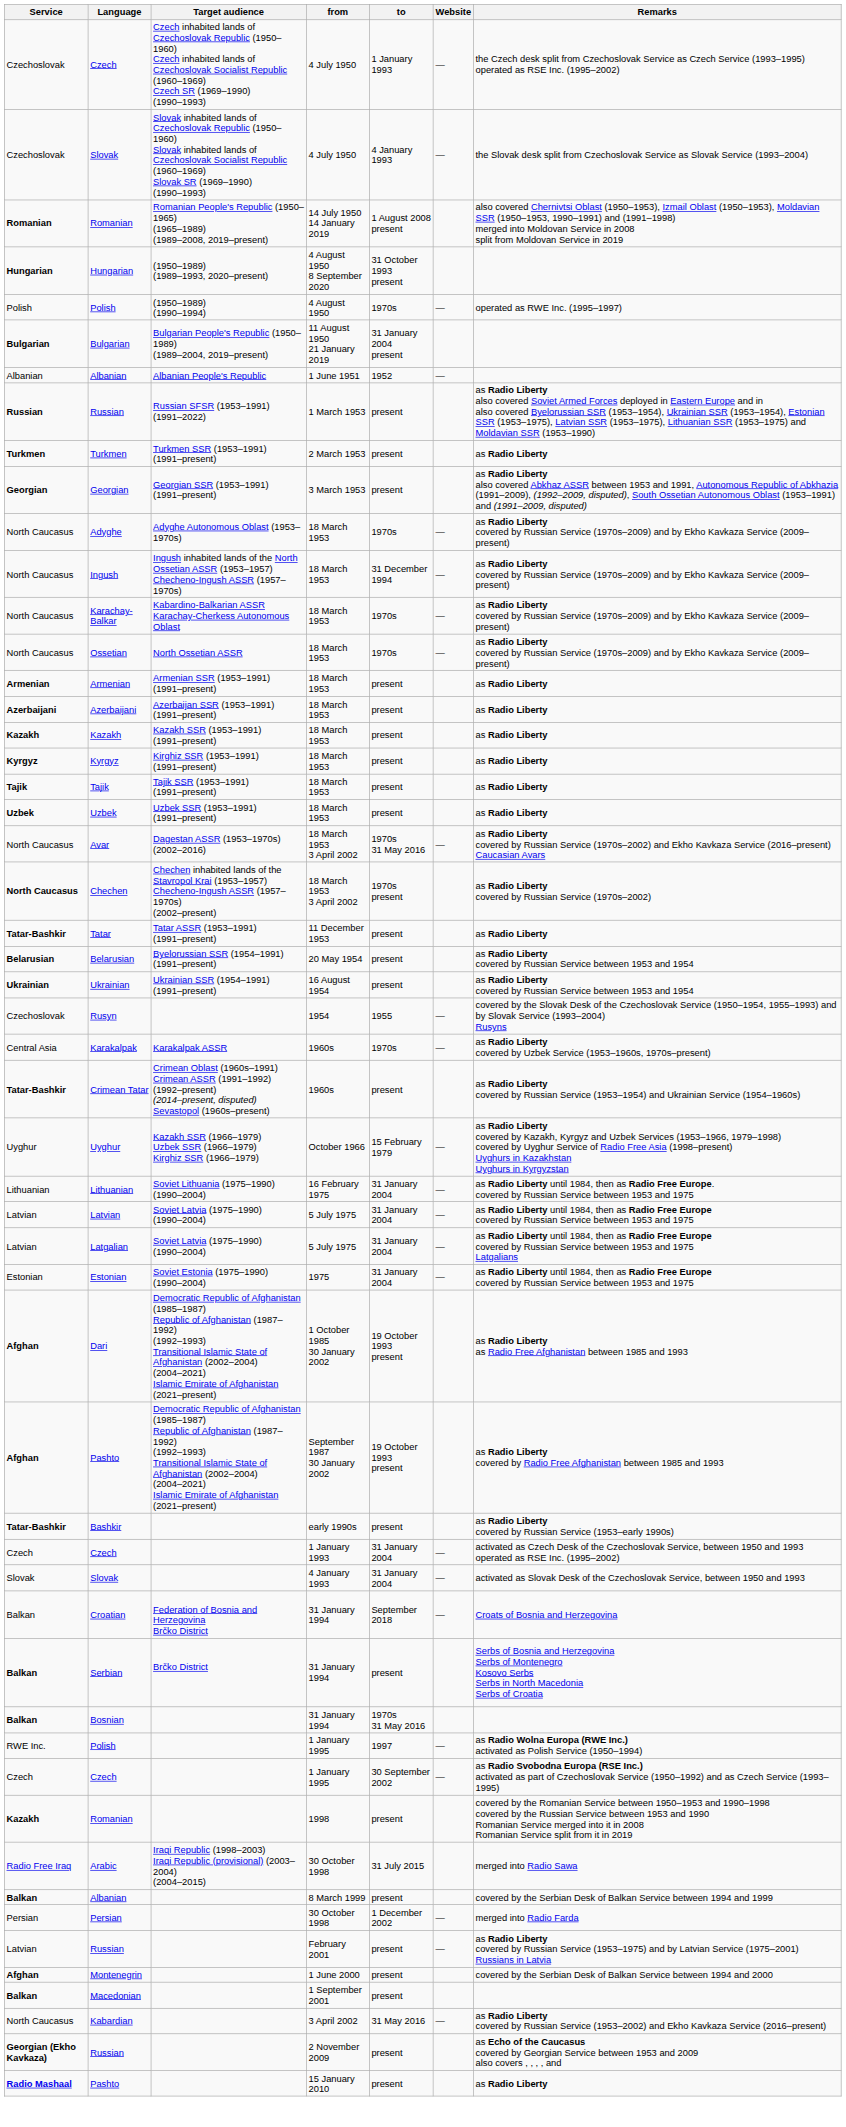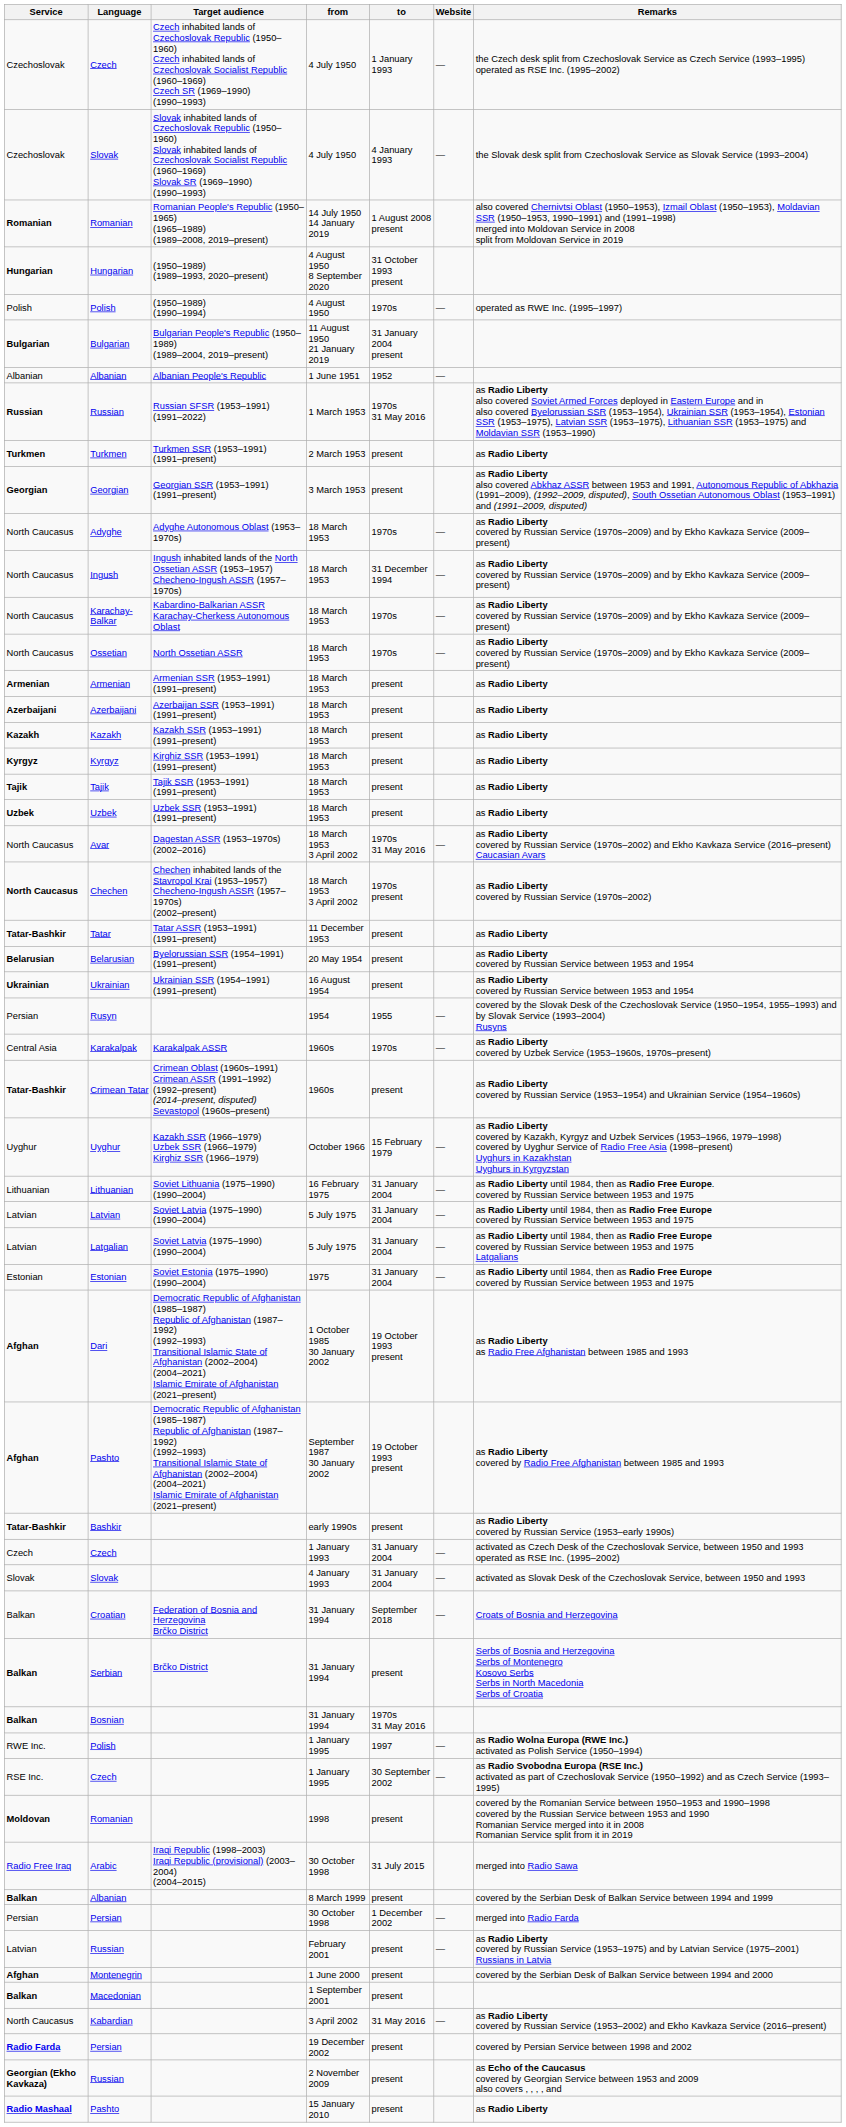 <table class="wikitable sortable" style="font-size: 87%;">
 <tr>
 <th>Service</th>
 <th>Language</th>
 <th>Target audience</th>
 <th>from</th>
 <th>to</th>
 <th>Website</th>
 <th>Remarks</th>
 </tr>
 <tr>
 <td>Czechoslovak</td>
 <td><a href='#'>Czech</a></td>
 <td><a href='#'>Czech</a> inhabited lands of  <a href='#'>Czechoslovak Republic</a> (1950–1960)<br><a href='#'>Czech</a> inhabited lands of  <a href='#'>Czechoslovak Socialist Republic</a> (1960–1969)<br> <a href='#'>Czech SR</a> (1969–1990)<br> (1990–1993)</td>
 <td>4 July 1950</td>
 <td>1 January 1993</td>
 <td>—</td>
 <td>the Czech desk split from Czechoslovak Service as Czech Service (1993–1995)<br>operated as RSE Inc. (1995–2002)</td>
 </tr>
 <tr>
 <td>Czechoslovak</td>
 <td><a href='#'>Slovak</a></td>
 <td><a href='#'>Slovak</a> inhabited lands of  <a href='#'>Czechoslovak Republic</a> (1950–1960)<br><a href='#'>Slovak</a> inhabited lands of  <a href='#'>Czechoslovak Socialist Republic</a> (1960–1969)<br> <a href='#'>Slovak SR</a> (1969–1990)<br> (1990–1993)</td>
 <td>4 July 1950</td>
 <td>4 January 1993</td>
 <td>—</td>
 <td>the Slovak desk split from Czechoslovak Service as Slovak Service (1993–2004)</td>
 </tr>
 <tr>
 <td><strong>Romanian</strong></td>
 <td><a href='#'>Romanian</a></td>
 <td> <a href='#'>Romanian People's Republic</a> (1950–1965)<br> (1965–1989)<br> (1989–2008, 2019–present)</td>
 <td>14 July 1950<br>14 January 2019</td>
 <td data-sort-value="present">1 August 2008<br>present</td>
 <td></td>
 <td>also covered  <a href='#'>Chernivtsi Oblast</a> (1950–1953),  <a href='#'>Izmail Oblast</a> (1950–1953),  <a href='#'>Moldavian SSR</a> (1950–1953, 1990–1991) and  (1991–1998)<br>merged into Moldovan Service in 2008<br>split from Moldovan Service in 2019</td>
 </tr>
 <tr>
 <td><strong>Hungarian</strong></td>
 <td><a href='#'>Hungarian</a></td>
 <td> (1950–1989)<br> (1989–1993, 2020–present)</td>
 <td>4 August 1950<br>8 September 2020</td>
 <td data-sort-value="present">31 October 1993<br>present</td>
 <td></td>
 <td></td>
 </tr>
 <tr>
 <td>Polish</td>
 <td><a href='#'>Polish</a></td>
 <td> (1950–1989)<br> (1990–1994)</td>
 <td>4 August 1950</td>
 <td>1970s</td>
 <td>—</td>
 <td>operated as RWE Inc. (1995–1997)</td>
 </tr>
 <tr>
 <td><strong>Bulgarian</strong></td>
 <td><a href='#'>Bulgarian</a></td>
 <td> <a href='#'>Bulgarian People's Republic</a> (1950–1989)<br> (1989–2004, 2019–present)</td>
 <td>11 August 1950<br>21 January 2019</td>
 <td data-sort-value="present">31 January 2004<br>present</td>
 <td></td>
 <td></td>
 </tr>
 <tr>
 <td>Albanian</td>
 <td><a href='#'>Albanian</a></td>
 <td> <a href='#'>Albanian People's Republic</a></td>
 <td>1 June 1951</td>
 <td>1952</td>
 <td>—</td>
 <td></td>
 </tr>
 <tr>
 <td><strong>Russian</strong></td>
 <td><a href='#'>Russian</a></td>
 <td> <a href='#'>Russian SFSR</a> (1953–1991)<br> (1991–2022)</td>
 <td>1 March 1953</td>
-<td data-sort-value="present">present</td>
+<td data-sort-value="2016">1970s<br>31 May 2016</td>
 <td></td>
 <td>as <strong>Radio Liberty</strong><br>also covered  <a href='#'>Soviet Armed Forces</a> deployed in <a href='#'>Eastern Europe</a> and in <br>also covered  <a href='#'>Byelorussian SSR</a> (1953–1954),  <a href='#'>Ukrainian SSR</a> (1953–1954),  <a href='#'>Estonian SSR</a> (1953–1975),  <a href='#'>Latvian SSR</a> (1953–1975),  <a href='#'>Lithuanian SSR</a> (1953–1975) and  <a href='#'>Moldavian SSR</a> (1953–1990)</td>
 </tr>
 <tr>
 <td><strong>Turkmen</strong></td>
 <td><a href='#'>Turkmen</a></td>
 <td> <a href='#'>Turkmen SSR</a> (1953–1991)<br> (1991–present)</td>
 <td>2 March 1953</td>
 <td data-sort-value="present">present</td>
 <td></td>
 <td>as <strong>Radio Liberty</strong></td>
 </tr>
 <tr>
 <td><strong>Georgian</strong></td>
 <td><a href='#'>Georgian</a></td>
 <td> <a href='#'>Georgian SSR</a> (1953–1991)<br> (1991–present)</td>
 <td>3 March 1953</td>
 <td data-sort-value="present">present</td>
 <td></td>
 <td>as <strong>Radio Liberty</strong><br>also covered  <a href='#'>Abkhaz ASSR</a> between 1953 and 1991,  <a href='#'>Autonomous Republic of Abkhazia</a> (1991–2009), <em> (1992–2009, disputed)</em>,  <a href='#'>South Ossetian Autonomous Oblast</a> (1953–1991) and <em> (1991–2009, disputed)</em></td>
 </tr>
 <tr>
 <td>North Caucasus</td>
 <td><a href='#'>Adyghe</a></td>
 <td> <a href='#'>Adyghe Autonomous Oblast</a> (1953–1970s)</td>
 <td>18 March 1953</td>
 <td>1970s</td>
 <td>—</td>
 <td>as <strong>Radio Liberty</strong><br>covered by Russian Service (1970s–2009) and by Ekho Kavkaza Service (2009–present)</td>
 </tr>
 <tr>
 <td>North Caucasus</td>
 <td><a href='#'>Ingush</a></td>
 <td><a href='#'>Ingush</a> inhabited lands of the  <a href='#'>North Ossetian ASSR</a> (1953–1957)<br> <a href='#'>Checheno-Ingush ASSR</a> (1957–1970s)</td>
 <td>18 March 1953</td>
 <td>31 December 1994</td>
 <td>—</td>
 <td>as <strong>Radio Liberty</strong><br>covered by Russian Service (1970s–2009) and by Ekho Kavkaza Service (2009–present)</td>
 </tr>
 <tr>
 <td>North Caucasus</td>
 <td><a href='#'>Karachay-Balkar</a></td>
 <td> <a href='#'>Kabardino-Balkarian ASSR</a><br> <a href='#'>Karachay-Cherkess Autonomous Oblast</a></td>
 <td>18 March 1953</td>
 <td>1970s</td>
 <td>—</td>
 <td>as <strong>Radio Liberty</strong><br>covered by Russian Service (1970s–2009) and by Ekho Kavkaza Service (2009–present)</td>
 </tr>
 <tr>
 <td>North Caucasus</td>
 <td><a href='#'>Ossetian</a></td>
 <td> <a href='#'>North Ossetian ASSR</a></td>
 <td>18 March 1953</td>
 <td>1970s</td>
 <td>—</td>
 <td>as <strong>Radio Liberty</strong><br>covered by Russian Service (1970s–2009) and by Ekho Kavkaza Service (2009–present)</td>
 </tr>
 <tr>
 <td><strong>Armenian</strong></td>
 <td><a href='#'>Armenian</a></td>
 <td> <a href='#'>Armenian SSR</a> (1953–1991)<br> (1991–present)</td>
 <td>18 March 1953</td>
 <td data-sort-value="present">present</td>
 <td></td>
 <td>as <strong>Radio Liberty</strong></td>
 </tr>
 <tr>
 <td><strong>Azerbaijani</strong></td>
 <td><a href='#'>Azerbaijani</a></td>
 <td> <a href='#'>Azerbaijan SSR</a> (1953–1991)<br> (1991–present)</td>
 <td>18 March 1953</td>
 <td data-sort-value="present">present</td>
 <td></td>
 <td>as <strong>Radio Liberty</strong></td>
 </tr>
 <tr>
 <td><strong>Kazakh</strong></td>
 <td><a href='#'>Kazakh</a></td>
 <td> <a href='#'>Kazakh SSR</a> (1953–1991)<br> (1991–present)</td>
 <td>18 March 1953</td>
 <td data-sort-value="present">present</td>
 <td></td>
 <td>as <strong>Radio Liberty</strong></td>
 </tr>
 <tr>
 <td><strong>Kyrgyz</strong></td>
 <td><a href='#'>Kyrgyz</a></td>
 <td> <a href='#'>Kirghiz SSR</a> (1953–1991)<br> (1991–present)</td>
 <td>18 March 1953</td>
 <td data-sort-value="present">present</td>
 <td></td>
 <td>as <strong>Radio Liberty</strong></td>
 </tr>
 <tr>
 <td><strong>Tajik</strong></td>
 <td><a href='#'>Tajik</a></td>
 <td> <a href='#'>Tajik SSR</a> (1953–1991)<br> (1991–present)</td>
 <td>18 March 1953</td>
 <td data-sort-value="present">present</td>
 <td></td>
 <td>as <strong>Radio Liberty</strong></td>
 </tr>
 <tr>
 <td><strong>Uzbek</strong></td>
 <td><a href='#'>Uzbek</a></td>
 <td> <a href='#'>Uzbek SSR</a> (1953–1991)<br> (1991–present)</td>
 <td>18 March 1953</td>
 <td data-sort-value="present">present</td>
 <td></td>
 <td>as <strong>Radio Liberty</strong></td>
 </tr>
 <tr>
 <td>North Caucasus</td>
 <td><a href='#'>Avar</a></td>
 <td> <a href='#'>Dagestan ASSR</a> (1953–1970s)<br> (2002–2016)</td>
 <td>18 March 1953<br>3 April 2002</td>
 <td data-sort-value="2016">1970s<br>31 May 2016</td>
 <td>—</td>
 <td>as <strong>Radio Liberty</strong><br>covered by Russian Service (1970s–2002) and Ekho Kavkaza Service (2016–present)<br><a href='#'>Caucasian Avars</a></td>
 </tr>
 <tr>
 <td><strong>North Caucasus</strong></td>
 <td><a href='#'>Chechen</a></td>
 <td><a href='#'>Chechen</a> inhabited lands of the  <a href='#'>Stavropol Krai</a> (1953–1957)<br> <a href='#'>Checheno-Ingush ASSR</a> (1957–1970s)<br> (2002–present)</td>
 <td>18 March 1953<br>3 April 2002</td>
 <td data-sort-value="present">1970s<br>present</td>
 <td></td>
 <td>as <strong>Radio Liberty</strong><br>covered by Russian Service (1970s–2002)</td>
 </tr>
 <tr>
 <td><strong>Tatar-Bashkir</strong></td>
 <td><a href='#'>Tatar</a></td>
 <td> <a href='#'>Tatar ASSR</a> (1953–1991)<br> (1991–present)</td>
 <td>11 December 1953</td>
 <td data-sort-value="present">present</td>
 <td></td>
 <td>as <strong>Radio Liberty</strong></td>
 </tr>
 <tr>
 <td><strong>Belarusian</strong></td>
 <td><a href='#'>Belarusian</a></td>
 <td> <a href='#'>Byelorussian SSR</a> (1954–1991)<br> (1991–present)</td>
 <td>20 May 1954</td>
 <td data-sort-value="present">present</td>
 <td></td>
 <td>as <strong>Radio Liberty</strong><br>covered by Russian Service between 1953 and 1954</td>
 </tr>
 <tr>
 <td><strong>Ukrainian</strong></td>
 <td><a href='#'>Ukrainian</a></td>
 <td> <a href='#'>Ukrainian SSR</a> (1954–1991)<br> (1991–present)</td>
 <td>16 August 1954</td>
 <td data-sort-value="present">present</td>
 <td></td>
 <td>as <strong>Radio Liberty</strong><br>covered by Russian Service between 1953 and 1954</td>
 </tr>
 <tr>
-<td>Czechoslovak</td>
+<td>Persian</td>
 <td><a href='#'>Rusyn</a></td>
 <td></td>
 <td>1954</td>
 <td>1955</td>
 <td>—</td>
 <td>covered by the Slovak Desk of the Czechoslovak Service (1950–1954, 1955–1993) and by Slovak Service (1993–2004)<br><a href='#'>Rusyns</a></td>
 </tr>
 <tr>
 <td>Central Asia</td>
 <td><a href='#'>Karakalpak</a></td>
 <td> <a href='#'>Karakalpak ASSR</a></td>
 <td>1960s</td>
 <td>1970s</td>
 <td>—</td>
 <td>as <strong>Radio Liberty</strong><br>covered by Uzbek Service (1953–1960s, 1970s–present)</td>
 </tr>
 <tr>
 <td><strong>Tatar-Bashkir</strong></td>
 <td><a href='#'>Crimean Tatar</a></td>
 <td>  <a href='#'>Crimean Oblast</a> (1960s–1991)<br> <a href='#'>Crimean ASSR</a> (1991–1992)<br> (1992–present)<br><em> (2014–present, disputed)</em><br> <a href='#'>Sevastopol</a> (1960s–present)</td>
 <td>1960s</td>
 <td data-sort-value="present">present</td>
 <td></td>
 <td>as <strong>Radio Liberty</strong><br>covered by Russian Service (1953–1954) and Ukrainian Service (1954–1960s)</td>
 </tr>
 <tr>
 <td>Uyghur</td>
 <td><a href='#'>Uyghur</a></td>
 <td> <a href='#'>Kazakh SSR</a> (1966–1979)<br> <a href='#'>Uzbek SSR</a> (1966–1979)<br> <a href='#'>Kirghiz SSR</a> (1966–1979)</td>
 <td>October 1966</td>
 <td>15 February 1979</td>
 <td>—</td>
 <td>as <strong>Radio Liberty</strong><br>covered by Kazakh, Kyrgyz and Uzbek Services (1953–1966, 1979–1998)<br>covered by Uyghur Service of <a href='#'>Radio Free Asia</a> (1998–present)<br><a href='#'>Uyghurs in Kazakhstan</a><br><a href='#'>Uyghurs in Kyrgyzstan</a></td>
 </tr>
 <tr>
 <td>Lithuanian</td>
 <td><a href='#'>Lithuanian</a></td>
 <td> <a href='#'>Soviet Lithuania</a> (1975–1990)<br> (1990–2004)</td>
 <td>16 February 1975</td>
 <td>31 January 2004</td>
 <td>—</td>
 <td>as <strong>Radio Liberty</strong> until 1984, then as <strong>Radio Free Europe</strong>.<br>covered by Russian Service between 1953 and 1975</td>
 </tr>
 <tr>
 <td>Latvian</td>
 <td><a href='#'>Latvian</a></td>
 <td> <a href='#'>Soviet Latvia</a> (1975–1990)<br> (1990–2004)</td>
 <td>5 July 1975</td>
 <td>31 January 2004</td>
 <td>—</td>
 <td>as <strong>Radio Liberty</strong> until 1984, then as <strong>Radio Free Europe</strong><br>covered by Russian Service between 1953 and 1975</td>
 </tr>
 <tr>
 <td>Latvian</td>
 <td><a href='#'>Latgalian</a></td>
 <td> <a href='#'>Soviet Latvia</a> (1975–1990)<br> (1990–2004)</td>
 <td>5 July 1975</td>
 <td>31 January 2004</td>
 <td>—</td>
 <td>as <strong>Radio Liberty</strong> until 1984, then as <strong>Radio Free Europe</strong><br>covered by Russian Service between 1953 and 1975<br><a href='#'>Latgalians</a></td>
 </tr>
 <tr>
 <td>Estonian</td>
 <td><a href='#'>Estonian</a></td>
 <td> <a href='#'>Soviet Estonia</a> (1975–1990)<br> (1990–2004)</td>
 <td>1975</td>
 <td>31 January 2004</td>
 <td>—</td>
 <td>as <strong>Radio Liberty</strong> until 1984, then as <strong>Radio Free Europe</strong><br>covered by Russian Service between 1953 and 1975</td>
 </tr>
 <tr>
 <td><strong>Afghan</strong></td>
 <td><a href='#'>Dari</a></td>
 <td> <a href='#'>Democratic Republic of Afghanistan</a> (1985–1987)<br> <a href='#'>Republic of Afghanistan</a> (1987–1992)<br> (1992–1993)<br> <a href='#'>Transitional Islamic State of Afghanistan</a> (2002–2004)<br> (2004–2021)<br> <a href='#'>Islamic Emirate of Afghanistan</a> (2021–present)</td>
 <td>1 October 1985<br>30 January 2002</td>
 <td data-sort-value="present">19 October 1993<br>present</td>
 <td></td>
 <td>as <strong>Radio Liberty</strong><br>as <a href='#'>Radio Free Afghanistan</a> between 1985 and 1993</td>
 </tr>
 <tr>
 <td><strong>Afghan</strong></td>
 <td><a href='#'>Pashto</a></td>
 <td> <a href='#'>Democratic Republic of Afghanistan</a> (1985–1987)<br> <a href='#'>Republic of Afghanistan</a> (1987–1992)<br> (1992–1993)<br> <a href='#'>Transitional Islamic State of Afghanistan</a> (2002–2004)<br> (2004–2021)<br> <a href='#'>Islamic Emirate of Afghanistan</a> (2021–present)</td>
 <td>September 1987<br>30 January 2002</td>
 <td data-sort-value="present">19 October 1993<br>present</td>
 <td></td>
 <td>as <strong>Radio Liberty</strong><br>covered by <a href='#'>Radio Free Afghanistan</a> between 1985 and 1993</td>
 </tr>
 <tr>
 <td><strong>Tatar-Bashkir</strong></td>
 <td><a href='#'>Bashkir</a></td>
 <td></td>
 <td>early 1990s</td>
 <td data-sort-value="present">present</td>
 <td></td>
 <td>as <strong>Radio Liberty</strong><br>covered by Russian Service (1953–early 1990s)</td>
 </tr>
 <tr>
 <td>Czech</td>
 <td><a href='#'>Czech</a></td>
 <td></td>
 <td>1 January 1993</td>
 <td>31 January 2004</td>
 <td>—</td>
 <td>activated as Czech Desk of the Czechoslovak Service, between 1950 and 1993<br>operated as RSE Inc. (1995–2002)</td>
 </tr>
 <tr>
 <td>Slovak</td>
 <td><a href='#'>Slovak</a></td>
 <td></td>
 <td>4 January 1993</td>
 <td>31 January 2004</td>
 <td>—</td>
 <td>activated as Slovak Desk of the Czechoslovak Service, between 1950 and 1993</td>
 </tr>
 <tr>
 <td>Balkan</td>
 <td><a href='#'>Croatian</a></td>
 <td><br> <a href='#'>Federation of Bosnia and Herzegovina</a><br> <a href='#'>Brčko District</a></td>
 <td>31 January 1994</td>
 <td>September 2018</td>
 <td>—</td>
 <td><a href='#'>Croats of Bosnia and Herzegovina</a></td>
 </tr>
 <tr>
 <td><strong>Balkan</strong></td>
 <td><a href='#'>Serbian</a></td>
 <td><br><br> <a href='#'>Brčko District</a><br><br><br><br></td>
 <td>31 January 1994</td>
 <td data-sort-value="present">present</td>
 <td></td>
 <td><a href='#'>Serbs of Bosnia and Herzegovina</a><br><a href='#'>Serbs of Montenegro</a><br><a href='#'>Kosovo Serbs</a><br><a href='#'>Serbs in North Macedonia</a><br><a href='#'>Serbs of Croatia</a></td>
 </tr>
 <tr>
 <td><strong>Balkan</strong></td>
 <td><a href='#'>Bosnian</a></td>
 <td></td>
 <td>31 January 1994</td>
 <td data-sort-value="2016">1970s<br>31 May 2016</td>
 <td></td>
 <td></td>
 </tr>
 <tr>
 <td>RWE Inc.</td>
 <td><a href='#'>Polish</a></td>
 <td></td>
 <td>1 January 1995</td>
 <td>1997</td>
 <td>—</td>
 <td>as <strong>Radio Wolna Europa (RWE Inc.)</strong><br>activated as Polish Service (1950–1994)</td>
 </tr>
 <tr>
-<td>Czech</td>
+<td>RSE Inc.</td>
 <td><a href='#'>Czech</a></td>
 <td></td>
 <td>1 January 1995</td>
 <td>30 September 2002</td>
 <td>—</td>
 <td>as <strong>Radio Svobodna Europa (RSE Inc.)</strong><br>activated as part of Czechoslovak Service (1950–1992) and as Czech Service (1993–1995)</td>
 </tr>
 <tr>
-<td><strong>Kazakh</strong></td>
+<td><strong>Moldovan</strong></td>
 <td><a href='#'>Romanian</a></td>
 <td></td>
 <td>1998</td>
 <td data-sort-value="present">present</td>
 <td></td>
 <td>covered by the Romanian Service between 1950–1953 and 1990–1998<br>covered by the Russian Service between 1953 and 1990<br>Romanian Service merged into it in 2008<br>Romanian Service split from it in 2019</td>
 </tr>
 <tr>
 <td><a href='#'>Radio Free Iraq</a></td>
 <td><a href='#'>Arabic</a></td>
 <td> <a href='#'>Iraqi Republic</a> (1998–2003)<br> <a href='#'>Iraqi Republic (provisional)</a> (2003–2004)<br> (2004–2015)</td>
 <td>30 October 1998</td>
 <td>31 July 2015</td>
 <td></td>
 <td>merged into <a href='#'>Radio Sawa</a></td>
 </tr>
 <tr>
 <td><strong>Balkan</strong></td>
 <td><a href='#'>Albanian</a></td>
 <td></td>
 <td>8 March 1999</td>
 <td data-sort-value="present">present</td>
 <td></td>
 <td>covered by the Serbian Desk of Balkan Service between 1994 and 1999</td>
 </tr>
 <tr>
 <td>Persian</td>
 <td><a href='#'>Persian</a></td>
 <td></td>
 <td>30 October 1998</td>
 <td>1 December 2002</td>
 <td>—</td>
 <td>merged into <a href='#'>Radio Farda</a></td>
 </tr>
 <tr>
 <td>Latvian</td>
 <td><a href='#'>Russian</a></td>
 <td></td>
 <td>February 2001</td>
 <td data-sort-value="present">present</td>
 <td>—</td>
 <td>as <strong>Radio Liberty</strong><br>covered by Russian Service (1953–1975) and by Latvian Service (1975–2001)<br><a href='#'>Russians in Latvia</a></td>
 </tr>
 <tr>
 <td><strong>Afghan</strong></td>
 <td><a href='#'>Montenegrin</a></td>
 <td></td>
 <td>1 June 2000</td>
 <td data-sort-value="present">present</td>
 <td></td>
 <td>covered by the Serbian Desk of Balkan Service between 1994 and 2000</td>
 </tr>
 <tr>
 <td><strong>Balkan</strong></td>
 <td><a href='#'>Macedonian</a></td>
 <td></td>
 <td>1 September 2001</td>
 <td data-sort-value="present">present</td>
 <td></td>
 <td></td>
 </tr>
 <tr>
 <td>North Caucasus</td>
 <td><a href='#'>Kabardian</a></td>
 <td><br></td>
 <td>3 April 2002</td>
 <td>31 May 2016</td>
 <td>—</td>
 <td>as <strong>Radio Liberty</strong><br>covered by Russian Service (1953–2002) and Ekho Kavkaza Service (2016–present)</td>
 </tr>
 <tr>
+<td><strong><a href='#'>Radio Farda</a></strong></td>
+<td><a href='#'>Persian</a></td>
+<td></td>
+<td>19 December 2002</td>
+<td data-sort-value="present">present</td>
+<td></td>
+<td>covered by Persian Service between 1998 and 2002</td>
+</tr>
+<tr>
 <td><strong>Georgian (Ekho Kavkaza)</strong></td>
 <td><a href='#'>Russian</a></td>
 <td><br></td>
 <td>2 November 2009</td>
 <td data-sort-value="present">present</td>
 <td></td>
 <td>as <strong>Echo of the Caucasus</strong><br>covered by Georgian Service between 1953 and 2009<br>also covers , , , ,  and </td>
 </tr>
 <tr>
 <td><strong><a href='#'>Radio Mashaal</a></strong></td>
 <td><a href='#'>Pashto</a></td>
 <td></td>
 <td>15 January 2010</td>
 <td data-sort-value="present">present</td>
 <td></td>
 <td>as <strong>Radio Liberty</strong></td>
 </tr>
 </table>
